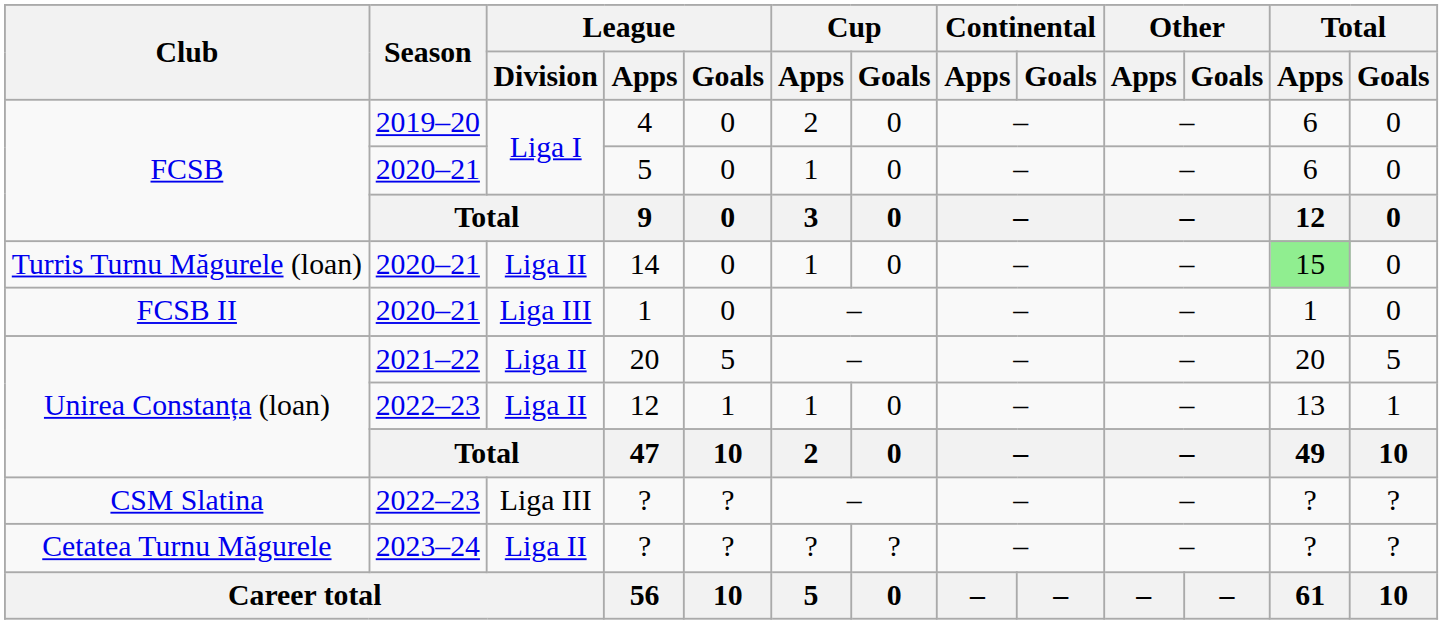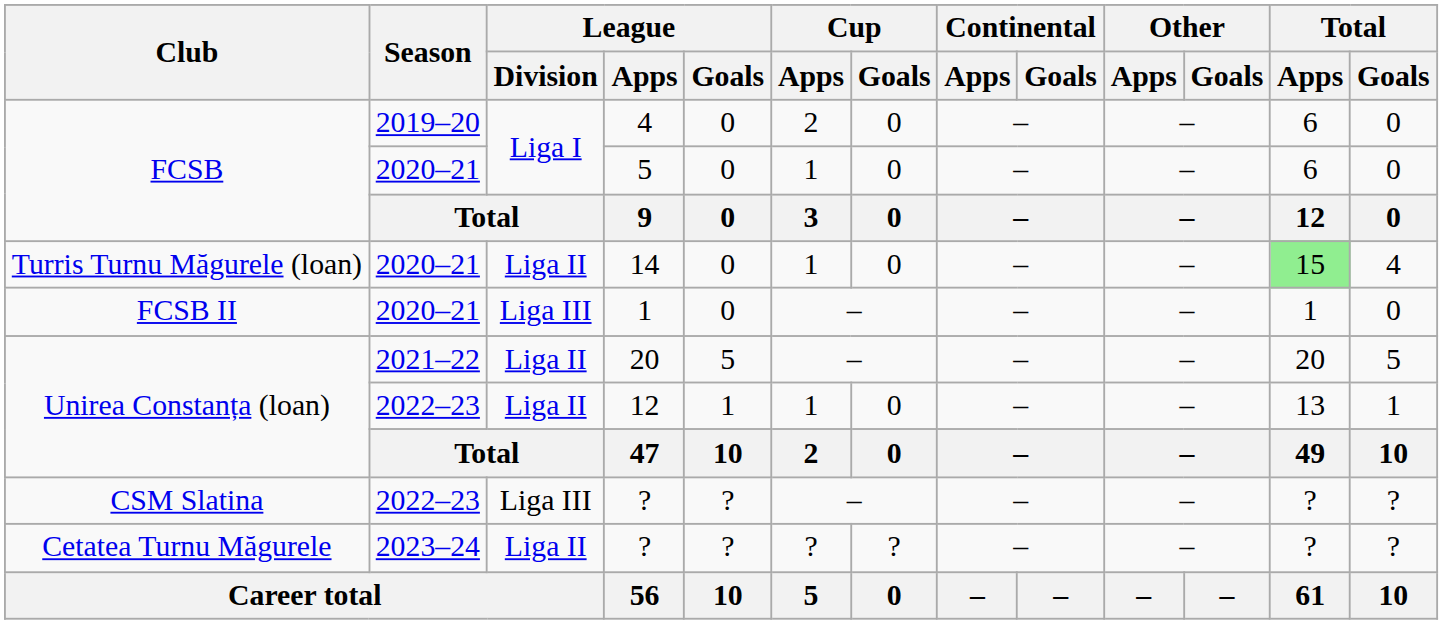 <table class="wikitable" style="text-align: center">
 <tr>
 <th rowspan="2">Club</th>
 <th rowspan="2">Season</th>
 <th colspan="3">League</th>
 <th colspan="2">Cup</th>
 <th colspan="2">Continental</th>
 <th colspan="2">Other</th>
 <th colspan="2">Total</th>
 </tr>
 <tr>
 <th>Division</th>
 <th>Apps</th>
 <th>Goals</th>
 <th>Apps</th>
 <th>Goals</th>
 <th>Apps</th>
 <th>Goals</th>
 <th>Apps</th>
 <th>Goals</th>
 <th>Apps</th>
 <th>Goals</th>
 </tr>
 <tr>
 <td rowspan="3"><a href='#'>FCSB</a></td>
 <td><a href='#'>2019–20</a></td>
 <td rowspan="2"><a href='#'>Liga I</a></td>
 <td>4</td>
 <td>0</td>
 <td>2</td>
 <td>0</td>
 <td colspan="2">–</td>
 <td colspan="2">–</td>
 <td>6</td>
 <td>0</td>
 </tr>
 <tr>
 <td><a href='#'>2020–21</a></td>
 <td>5</td>
 <td>0</td>
 <td>1</td>
 <td>0</td>
 <td colspan="2">–</td>
 <td colspan="2">–</td>
 <td>6</td>
 <td>0</td>
 </tr>
 <tr>
 <th colspan="2">Total</th>
 <th>9</th>
 <th>0</th>
 <th>3</th>
 <th>0</th>
 <th colspan="2">–</th>
 <th colspan="2">–</th>
 <th>12</th>
 <th>0</th>
 </tr>
 <tr>
 <td><a href='#'>Turris Turnu Măgurele</a> (loan)</td>
 <td><a href='#'>2020–21</a></td>
 <td><a href='#'>Liga II</a></td>
 <td>14</td>
 <td>0</td>
 <td>1</td>
 <td>0</td>
 <td colspan="2">–</td>
 <td colspan="2">–</td>
 <td style="background: lightgreen;">15</td>
-<td>0</td>
+<td>4</td>
 </tr>
 <tr>
 <td><a href='#'>FCSB II</a></td>
 <td><a href='#'>2020–21</a></td>
 <td><a href='#'>Liga III</a></td>
 <td>1</td>
 <td>0</td>
 <td colspan="2">–</td>
 <td colspan="2">–</td>
 <td colspan="2">–</td>
 <td>1</td>
 <td>0</td>
 </tr>
 <tr>
 <td rowspan="3"><a href='#'>Unirea Constanța</a> (loan)</td>
 <td><a href='#'>2021–22</a></td>
 <td><a href='#'>Liga II</a></td>
 <td>20</td>
 <td>5</td>
 <td colspan="2">–</td>
 <td colspan="2">–</td>
 <td colspan="2">–</td>
 <td>20</td>
 <td>5</td>
 </tr>
 <tr>
 <td><a href='#'>2022–23</a></td>
 <td><a href='#'>Liga II</a></td>
 <td>12</td>
 <td>1</td>
 <td>1</td>
 <td>0</td>
 <td colspan="2">–</td>
 <td colspan="2">–</td>
 <td>13</td>
 <td>1</td>
 </tr>
 <tr>
 <th colspan="2">Total</th>
 <th>47</th>
 <th>10</th>
 <th>2</th>
 <th>0</th>
 <th colspan="2">–</th>
 <th colspan="2">–</th>
 <th>49</th>
 <th>10</th>
 </tr>
 <tr>
 <td><a href='#'>CSM Slatina</a></td>
 <td><a href='#'>2022–23</a></td>
 <td>Liga III</td>
 <td>?</td>
 <td>?</td>
 <td colspan="2">–</td>
 <td colspan="2">–</td>
 <td colspan="2">–</td>
 <td>?</td>
 <td>?</td>
 </tr>
 <tr>
 <td><a href='#'>Cetatea Turnu Măgurele</a></td>
 <td><a href='#'>2023–24</a></td>
 <td><a href='#'>Liga II</a></td>
 <td>?</td>
 <td>?</td>
 <td>?</td>
 <td>?</td>
 <td colspan="2">–</td>
 <td colspan="2">–</td>
 <td>?</td>
 <td>?</td>
 </tr>
 <tr>
 <th colspan="3"><strong>Career total</strong></th>
 <th>56</th>
 <th>10</th>
 <th>5</th>
 <th>0</th>
 <th>–</th>
 <th>–</th>
 <th>–</th>
 <th>–</th>
 <th>61</th>
 <th>10</th>
 </tr>
 </table>
